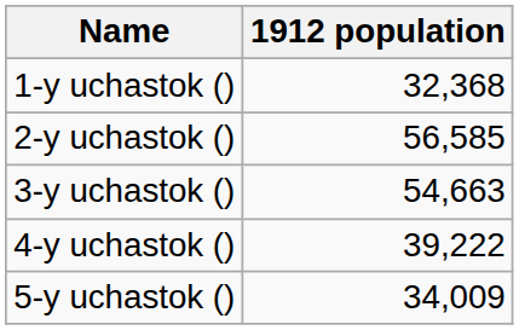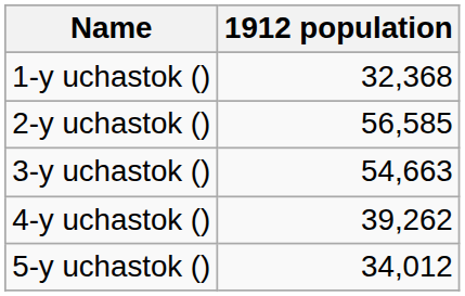 <table class="wikitable sortable">
 <tr>
 <th>Name</th>
 <th>1912 population</th>
 </tr>
 <tr>
 <td>1-y uchastok ()</td>
 <td align="right">32,368</td>
 </tr>
 <tr>
 <td>2-y uchastok ()</td>
 <td align="right">56,585</td>
 </tr>
 <tr>
 <td>3-y uchastok ()</td>
 <td align="right">54,663</td>
 </tr>
 <tr>
 <td>4-y uchastok ()</td>
-<td align="right">39,222</td>
+<td align="right">39,262</td>
 </tr>
 <tr>
 <td>5-y uchastok ()</td>
-<td align="right">34,009</td>
+<td align="right">34,012</td>
 </tr>
 </table>
